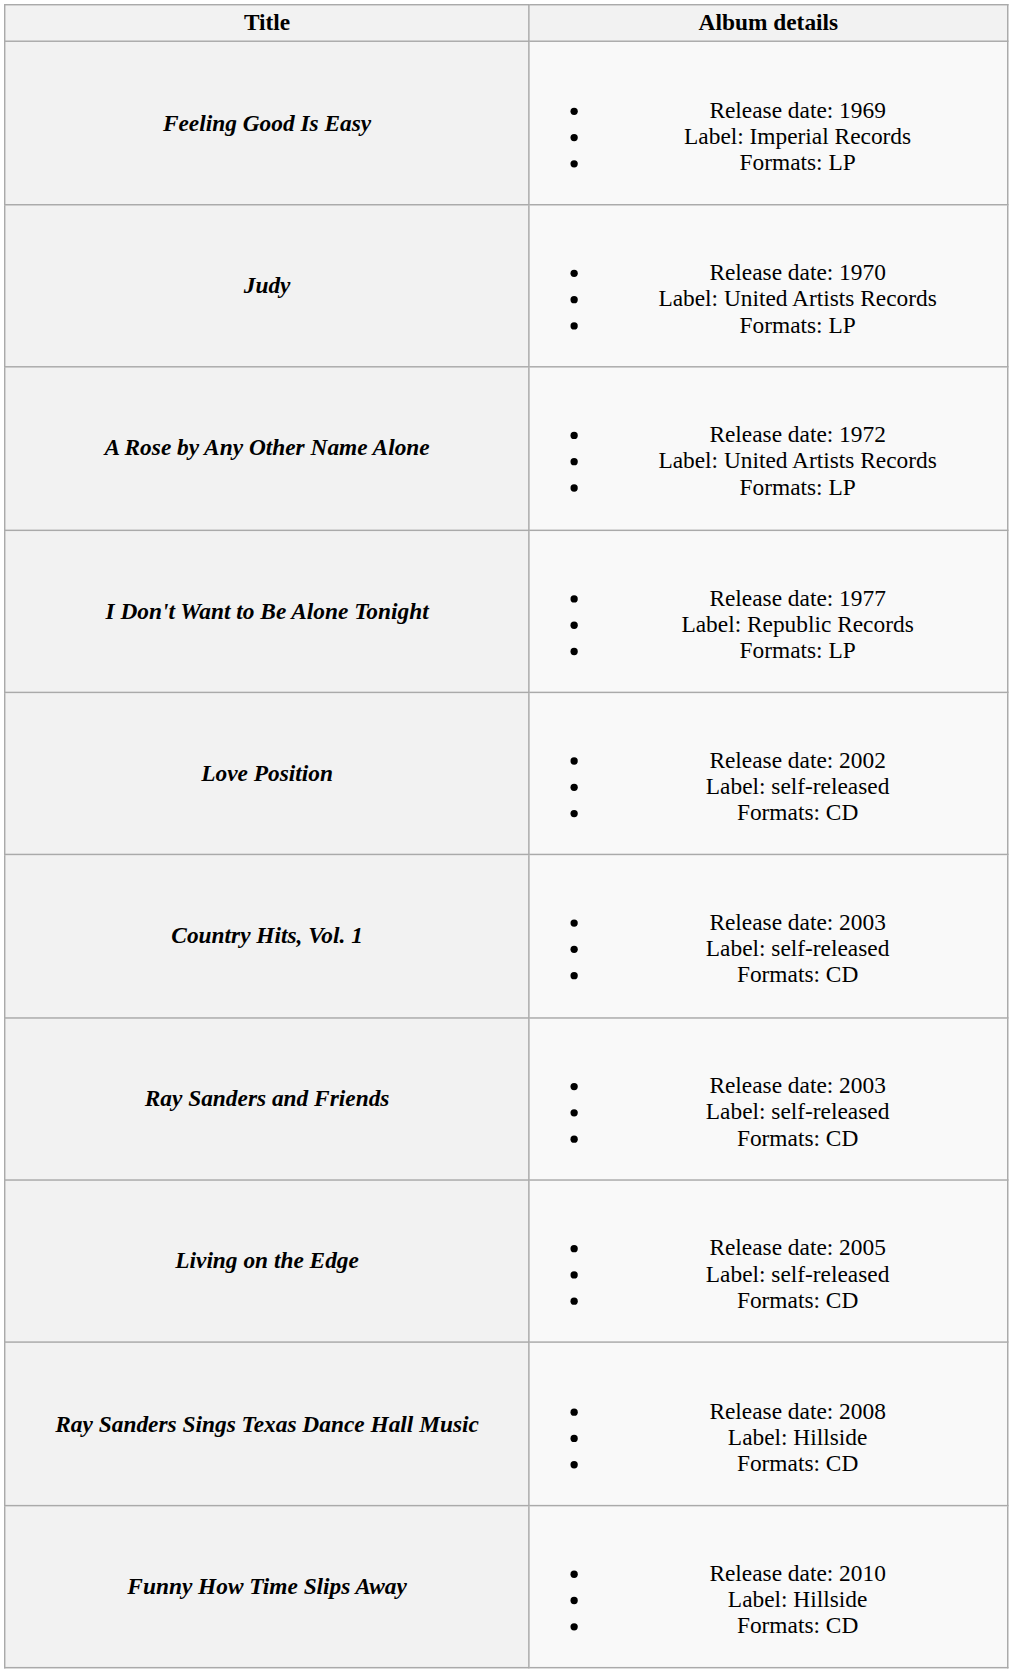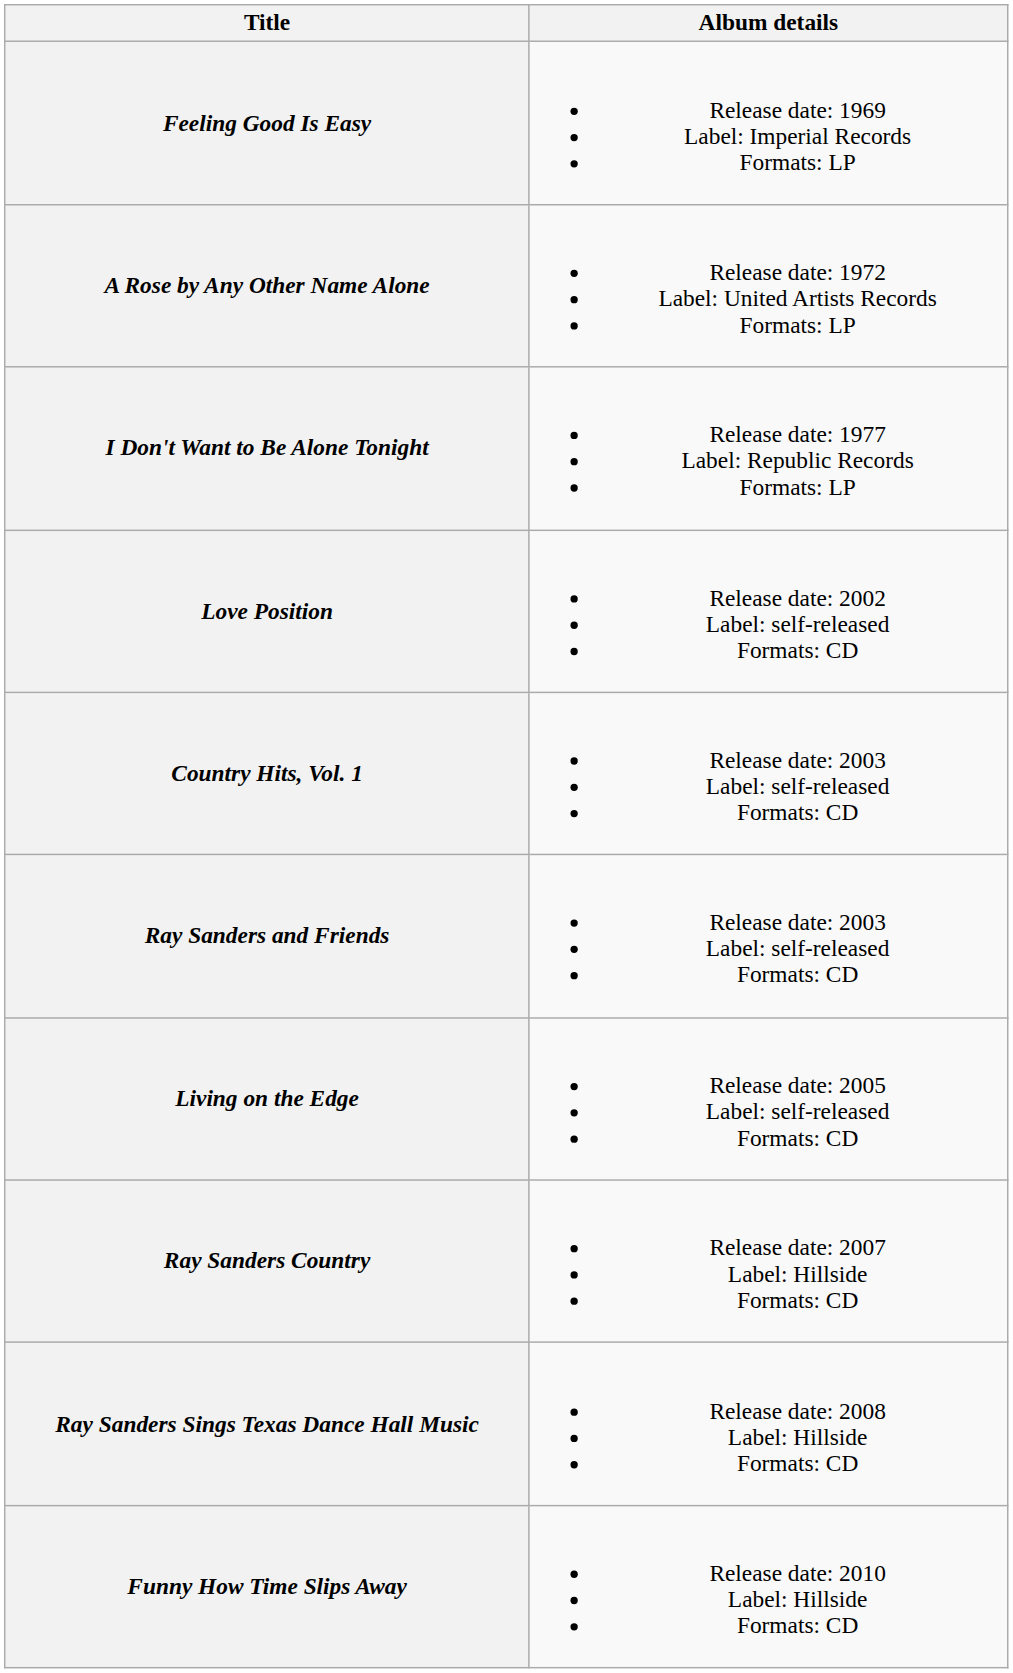 <table class="wikitable plainrowheaders" style="text-align:center;">
 <tr>
 <th style="width:22em;">Title</th>
 <th style="width:20em;">Album details</th>
 </tr>
 <tr>
 <th scope="row"><em>Feeling Good Is Easy</em></th>
 <td><br><ul><li>Release date: 1969</li><li>Label: Imperial Records</li><li>Formats: LP</li></ul></td>
-</tr>
-<tr>
-<th scope="row"><em>Judy</em></th>
-<td><br><ul><li>Release date: 1970</li><li>Label: United Artists Records</li><li>Formats: LP</li></ul></td>
 </tr>
 <tr>
 <th scope="row"><em>A Rose by Any Other Name Alone</em></th>
 <td><br><ul><li>Release date: 1972</li><li>Label: United Artists Records</li><li>Formats: LP</li></ul></td>
 </tr>
 <tr>
 <th scope="row"><em>I Don't Want to Be Alone Tonight</em></th>
 <td><br><ul><li>Release date: 1977</li><li>Label: Republic Records</li><li>Formats: LP</li></ul></td>
 </tr>
 <tr>
 <th scope="row"><em>Love Position</em></th>
 <td><br><ul><li>Release date: 2002</li><li>Label: self-released</li><li>Formats: CD</li></ul></td>
 </tr>
 <tr>
 <th scope="row"><em>Country Hits, Vol. 1</em></th>
 <td><br><ul><li>Release date: 2003</li><li>Label: self-released</li><li>Formats: CD</li></ul></td>
 </tr>
 <tr>
 <th scope="row"><em>Ray Sanders and Friends</em></th>
 <td><br><ul><li>Release date: 2003</li><li>Label: self-released</li><li>Formats: CD</li></ul></td>
 </tr>
 <tr>
 <th scope="row"><em>Living on the Edge</em></th>
 <td><br><ul><li>Release date: 2005</li><li>Label: self-released</li><li>Formats: CD</li></ul></td>
 </tr>
 <tr>
+<th scope="row"><em>Ray Sanders Country</em></th>
+<td><br><ul><li>Release date: 2007</li><li>Label: Hillside</li><li>Formats: CD</li></ul></td>
+</tr>
+<tr>
 <th scope="row"><em>Ray Sanders Sings Texas Dance Hall Music</em></th>
 <td><br><ul><li>Release date: 2008</li><li>Label: Hillside</li><li>Formats: CD</li></ul></td>
 </tr>
 <tr>
 <th scope="row"><em>Funny How Time Slips Away</em></th>
 <td><br><ul><li>Release date: 2010</li><li>Label: Hillside</li><li>Formats: CD</li></ul></td>
 </tr>
 </table>
